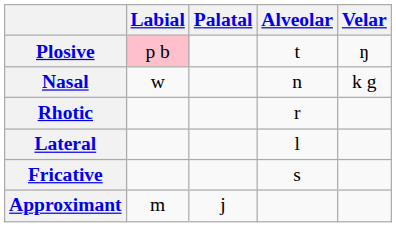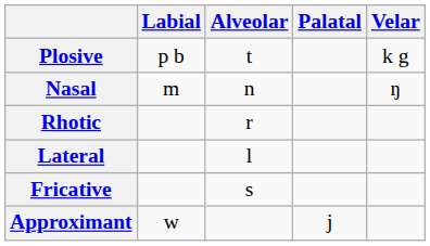 <table class="wikitable" style="text-align:center">
 <tr>
 <th></th>
 <th><a href='#'>Labial</a></th>
+<th><a href='#'>Alveolar</a></th>
 <th><a href='#'>Palatal</a></th>
-<th><a href='#'>Alveolar</a></th>
 <th><a href='#'>Velar</a></th>
 </tr>
 <tr>
 <th><a href='#'>Plosive</a></th>
-<td style="background: pink;">p b</td>
+<td>p b</td>
+<td>t</td>
 <td></td>
-<td>t</td>
-<td>ŋ</td>
+<td>k g</td>
 </tr>
 <tr>
 <th><a href='#'>Nasal</a></th>
-<td>w</td>
+<td width="20px" style="border-right: 0;">m</td>
+<td width="20px" style="border-right: 0;">n</td>
 <td></td>
-<td width="20px" style="border-right: 0;">n</td>
-<td>k g</td>
+<td>ŋ</td>
 </tr>
 <tr>
 <th><a href='#'>Rhotic</a></th>
 <td></td>
+<td>r</td>
 <td></td>
-<td>r</td>
 <td></td>
 </tr>
 <tr>
 <th><a href='#'>Lateral</a></th>
 <td></td>
+<td>l</td>
 <td></td>
-<td>l</td>
 <td></td>
 </tr>
 <tr>
 <th><a href='#'>Fricative</a></th>
 <td style="border-right: 0;"></td>
+<td style="border-right: 0;">s</td>
 <td></td>
-<td style="border-right: 0;">s</td>
 <td></td>
 </tr>
 <tr>
 <th><a href='#'>Approximant</a></th>
-<td width="20px" style="border-right: 0;">m</td>
+<td>w</td>
+<td></td>
 <td>j</td>
-<td></td>
 <td></td>
 </tr>
 </table>
